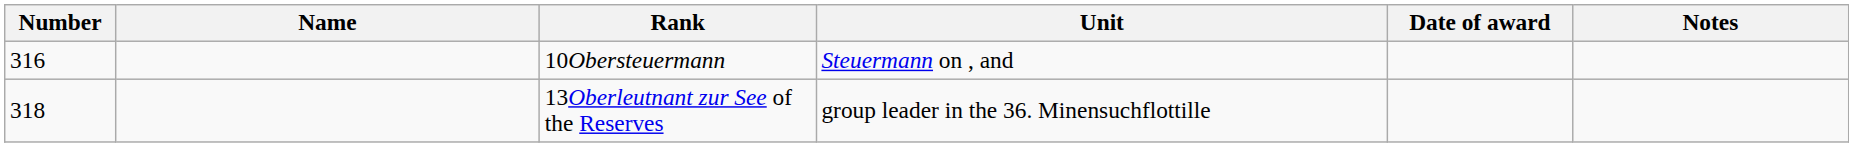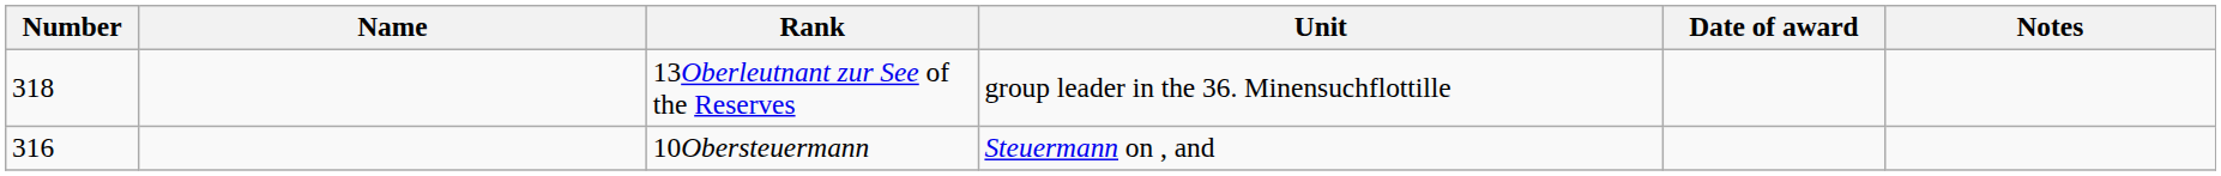 <table class="wikitable sortable" style="width:100%;">
 <tr>
 <th width="6%">Number</th>
 <th width="23%">Name</th>
 <th width="15%">Rank</th>
 <th width="31%" class="unsortable">Unit</th>
 <th width="10%">Date of award</th>
 <th width="15%" class="unsortable">Notes</th>
 </tr>
 <tr>
+<td>318</td>
+<td></td>
+<td><span>13</span><em><a href='#'>Oberleutnant zur See</a></em> of the <a href='#'>Reserves</a></td>
+<td>group leader in the 36. Minensuchflottille</td>
+<td></td>
+<td></td>
+</tr>
+<tr>
 <td>316</td>
 <td></td>
 <td><span>10</span><em>Obersteuermann</em></td>
 <td><em><a href='#'>Steuermann</a></em> on ,  and </td>
 <td></td>
 <td></td>
 </tr>
-<tr>
-<td>318</td>
-<td></td>
-<td><span>13</span><em><a href='#'>Oberleutnant zur See</a></em> of the <a href='#'>Reserves</a></td>
-<td>group leader in the 36. Minensuchflottille</td>
-<td></td>
-<td></td>
-</tr>
 </table>
